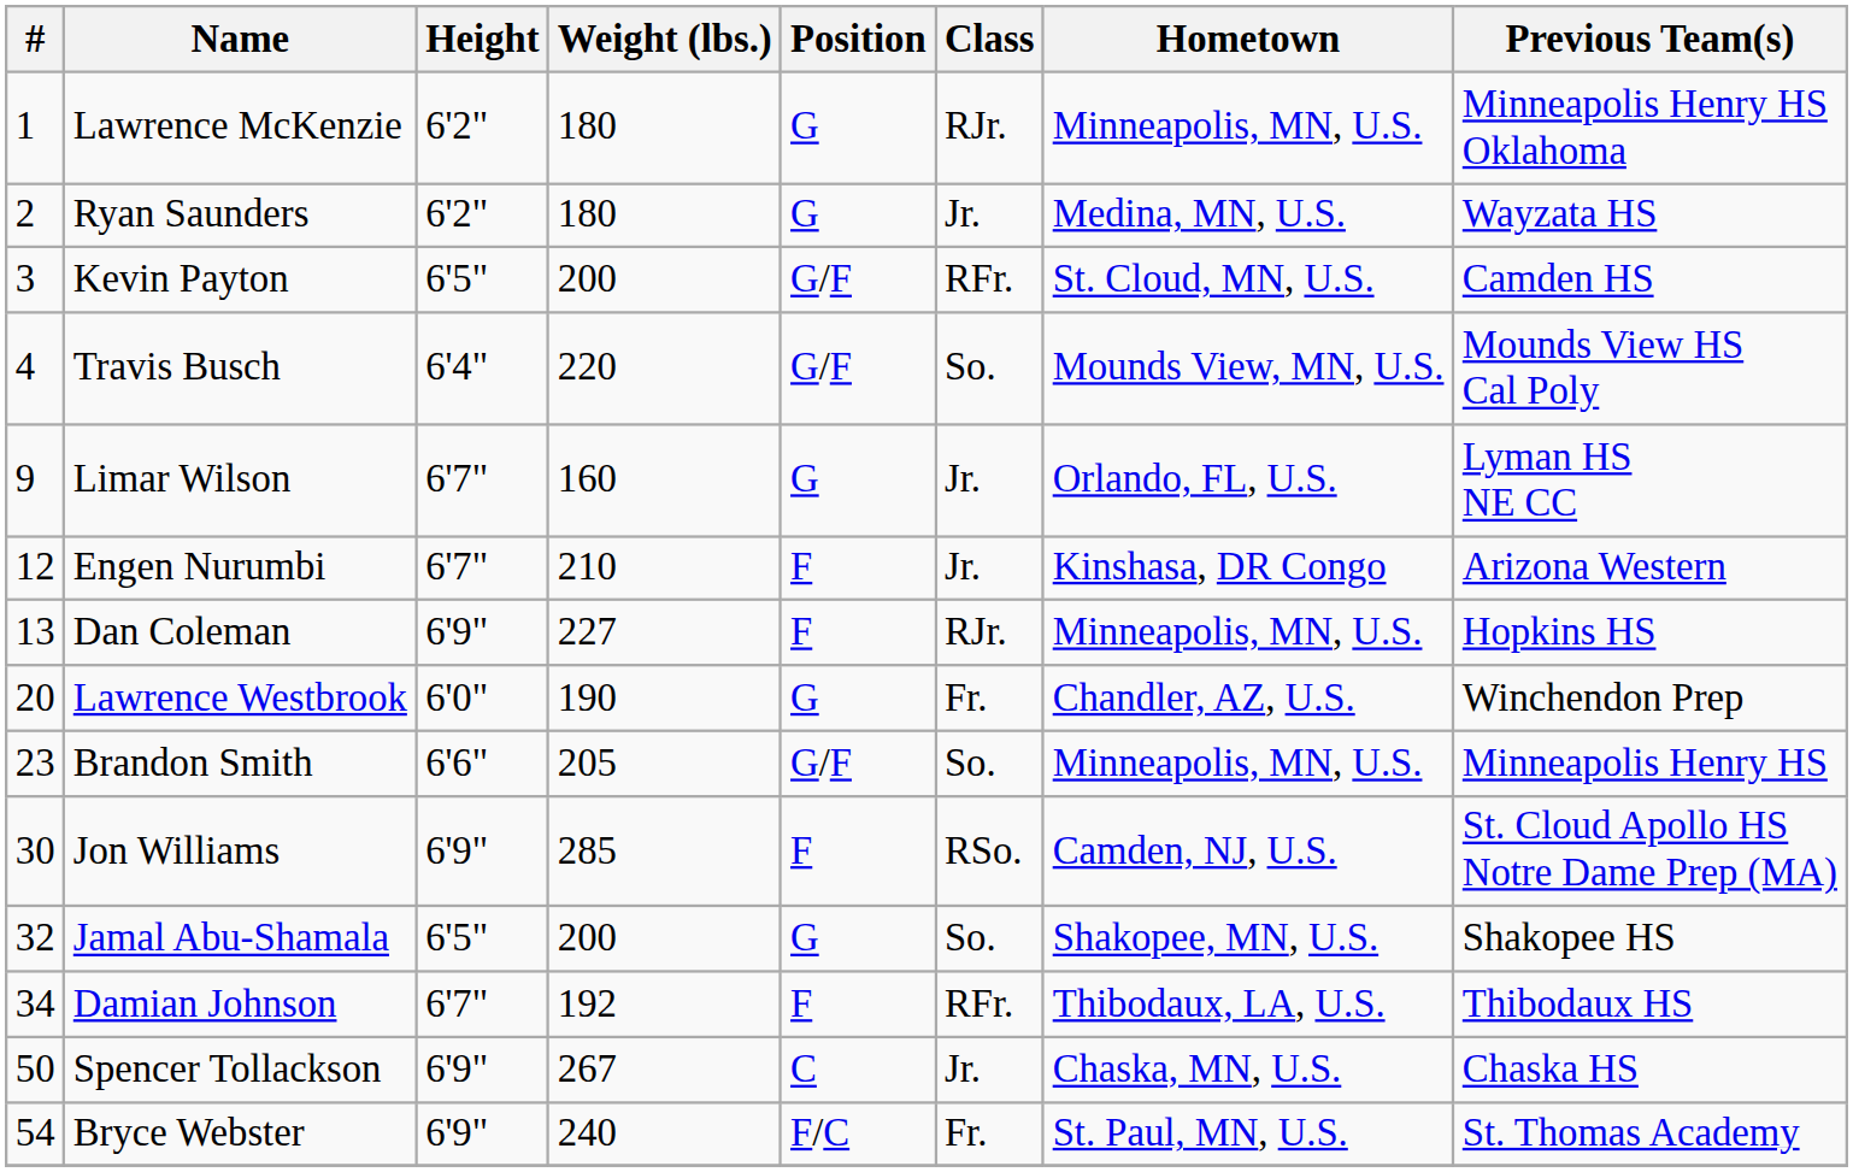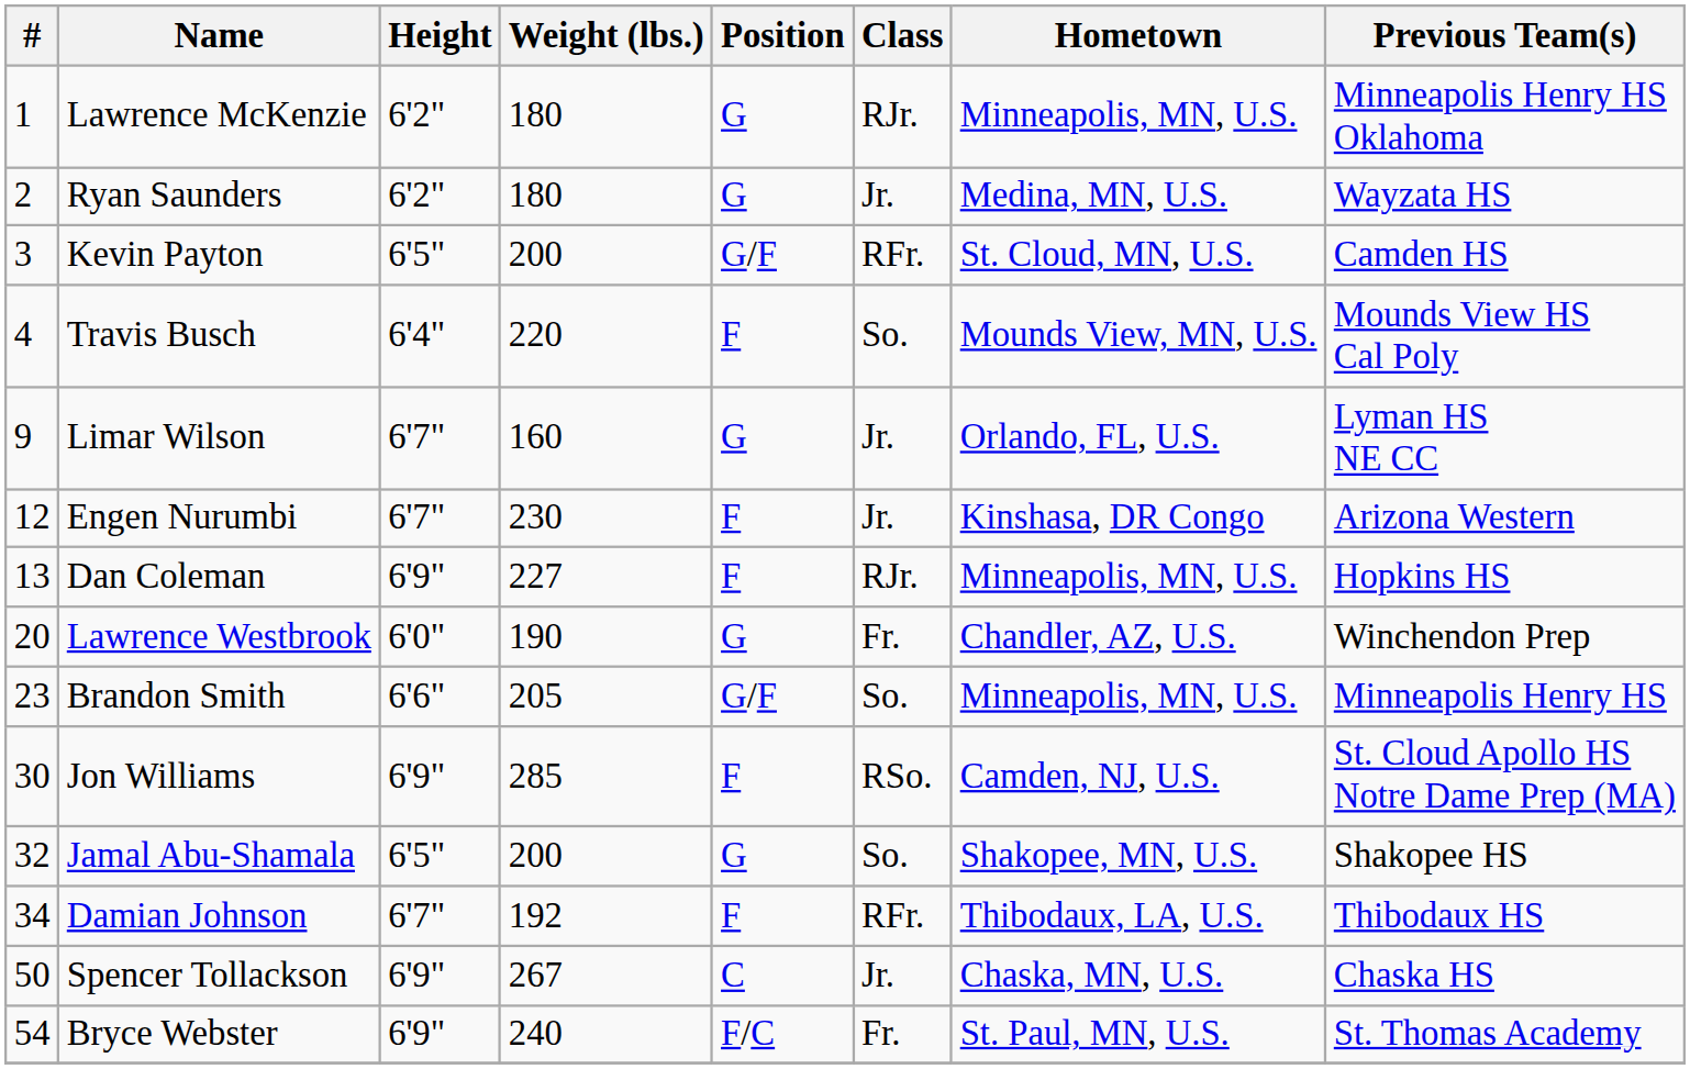 <table class="wikitable" style="font-size: 90%">
 <tr>
 <th>#</th>
 <th>Name</th>
 <th>Height</th>
 <th>Weight (lbs.)</th>
 <th>Position</th>
 <th>Class</th>
 <th>Hometown</th>
 <th>Previous Team(s)</th>
 </tr>
 <tr>
 <td>1</td>
 <td>Lawrence McKenzie</td>
 <td>6'2"</td>
 <td>180</td>
 <td><a href='#'>G</a></td>
 <td>RJr.</td>
 <td><a href='#'>Minneapolis, MN</a>, <a href='#'>U.S.</a></td>
 <td><a href='#'>Minneapolis Henry HS</a><br><a href='#'>Oklahoma</a></td>
 </tr>
 <tr>
 <td>2</td>
 <td>Ryan Saunders</td>
 <td>6'2"</td>
 <td>180</td>
 <td><a href='#'>G</a></td>
 <td>Jr.</td>
 <td><a href='#'>Medina, MN</a>, <a href='#'>U.S.</a></td>
 <td><a href='#'>Wayzata HS</a></td>
 </tr>
 <tr>
 <td>3</td>
 <td>Kevin Payton</td>
 <td>6'5"</td>
 <td>200</td>
 <td><a href='#'>G</a>/<a href='#'>F</a></td>
 <td>RFr.</td>
 <td><a href='#'>St. Cloud, MN</a>, <a href='#'>U.S.</a></td>
 <td><a href='#'>Camden HS</a></td>
 </tr>
 <tr>
 <td>4</td>
 <td>Travis Busch</td>
 <td>6'4"</td>
 <td>220</td>
-<td><a href='#'>G</a>/<a href='#'>F</a></td>
+<td><a href='#'>F</a></td>
 <td>So.</td>
 <td><a href='#'>Mounds View, MN</a>, <a href='#'>U.S.</a></td>
 <td><a href='#'>Mounds View HS</a><br><a href='#'>Cal Poly</a></td>
 </tr>
 <tr>
 <td>9</td>
 <td>Limar Wilson</td>
 <td>6'7"</td>
 <td>160</td>
 <td><a href='#'>G</a></td>
 <td>Jr.</td>
 <td><a href='#'>Orlando, FL</a>, <a href='#'>U.S.</a></td>
 <td><a href='#'>Lyman HS</a><br><a href='#'>NE CC</a></td>
 </tr>
 <tr>
 <td>12</td>
 <td>Engen Nurumbi</td>
 <td>6'7"</td>
-<td>210</td>
+<td>230</td>
 <td><a href='#'>F</a></td>
 <td>Jr.</td>
 <td><a href='#'>Kinshasa</a>, <a href='#'>DR Congo</a></td>
 <td><a href='#'>Arizona Western</a></td>
 </tr>
 <tr>
 <td>13</td>
 <td>Dan Coleman</td>
 <td>6'9"</td>
 <td>227</td>
 <td><a href='#'>F</a></td>
 <td>RJr.</td>
 <td><a href='#'>Minneapolis, MN</a>, <a href='#'>U.S.</a></td>
 <td><a href='#'>Hopkins HS</a></td>
 </tr>
 <tr>
 <td>20</td>
 <td><a href='#'>Lawrence Westbrook</a></td>
 <td>6'0"</td>
 <td>190</td>
 <td><a href='#'>G</a></td>
 <td>Fr.</td>
 <td><a href='#'>Chandler, AZ</a>, <a href='#'>U.S.</a></td>
 <td>Winchendon Prep</td>
 </tr>
 <tr>
 <td>23</td>
 <td>Brandon Smith</td>
 <td>6'6"</td>
 <td>205</td>
 <td><a href='#'>G</a>/<a href='#'>F</a></td>
 <td>So.</td>
 <td><a href='#'>Minneapolis, MN</a>, <a href='#'>U.S.</a></td>
 <td><a href='#'>Minneapolis Henry HS</a></td>
 </tr>
 <tr>
 <td>30</td>
 <td>Jon Williams</td>
 <td>6'9"</td>
 <td>285</td>
 <td><a href='#'>F</a></td>
 <td>RSo.</td>
 <td><a href='#'>Camden, NJ</a>, <a href='#'>U.S.</a></td>
 <td><a href='#'>St. Cloud Apollo HS</a><br><a href='#'>Notre Dame Prep (MA)</a></td>
 </tr>
 <tr>
 <td>32</td>
 <td><a href='#'>Jamal Abu-Shamala</a></td>
 <td>6'5"</td>
 <td>200</td>
 <td><a href='#'>G</a></td>
 <td>So.</td>
 <td><a href='#'>Shakopee, MN</a>, <a href='#'>U.S.</a></td>
 <td>Shakopee HS</td>
 </tr>
 <tr>
 <td>34</td>
 <td><a href='#'>Damian Johnson</a></td>
 <td>6'7"</td>
 <td>192</td>
 <td><a href='#'>F</a></td>
 <td>RFr.</td>
 <td><a href='#'>Thibodaux, LA</a>, <a href='#'>U.S.</a></td>
 <td><a href='#'>Thibodaux HS</a></td>
 </tr>
 <tr>
 <td>50</td>
 <td>Spencer Tollackson</td>
 <td>6'9"</td>
 <td>267</td>
 <td><a href='#'>C</a></td>
 <td>Jr.</td>
 <td><a href='#'>Chaska, MN</a>, <a href='#'>U.S.</a></td>
 <td><a href='#'>Chaska HS</a></td>
 </tr>
 <tr>
 <td>54</td>
 <td>Bryce Webster</td>
 <td>6'9"</td>
 <td>240</td>
 <td><a href='#'>F</a>/<a href='#'>C</a></td>
 <td>Fr.</td>
 <td><a href='#'>St. Paul, MN</a>, <a href='#'>U.S.</a></td>
 <td><a href='#'>St. Thomas Academy</a></td>
 </tr>
 <tr>
 </tr>
 </table>
